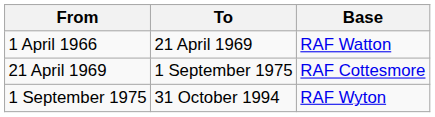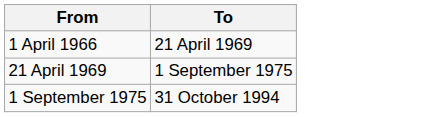 <table class="wikitable">
 <tr>
 <th>From</th>
 <th>To</th>
-<th>Base</th>
 </tr>
 <tr>
 <td>1 April 1966</td>
 <td>21 April 1969</td>
-<td><a href='#'>RAF Watton</a></td>
 </tr>
 <tr>
 <td>21 April 1969</td>
 <td>1 September 1975</td>
-<td><a href='#'>RAF Cottesmore</a></td>
 </tr>
 <tr>
 <td>1 September 1975</td>
 <td>31 October 1994</td>
-<td><a href='#'>RAF Wyton</a></td>
 </tr>
 </table>
